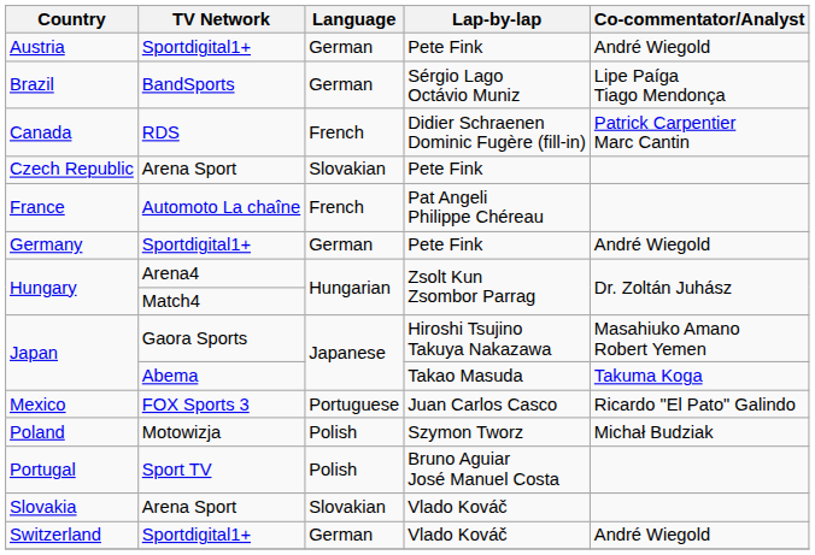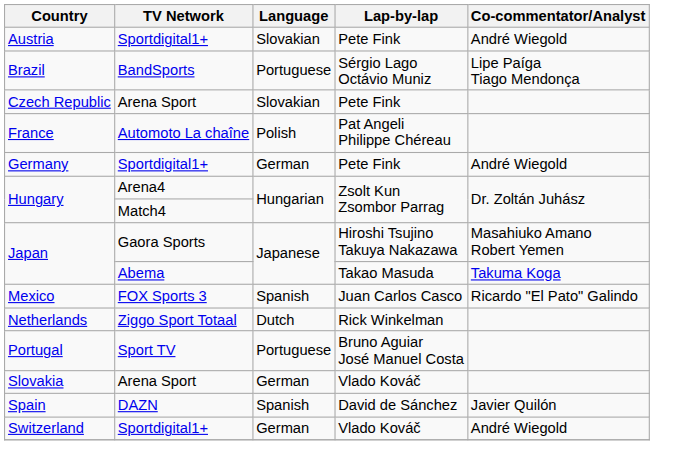 <table class="wikitable sortable" style="font-size: 85%;">
 <tr>
 <th>Country</th>
 <th>TV Network</th>
 <th>Language</th>
 <th>Lap-by-lap</th>
 <th>Co-commentator/Analyst</th>
 </tr>
 <tr>
 <td><a href='#'>Austria</a></td>
 <td><a href='#'>Sportdigital1+</a></td>
-<td>German</td>
+<td>Slovakian</td>
 <td>Pete Fink</td>
 <td>André Wiegold</td>
 </tr>
 <tr>
 <td><a href='#'>Brazil</a></td>
 <td><a href='#'>BandSports</a></td>
-<td>German</td>
+<td>Portuguese</td>
 <td>Sérgio Lago<br> Octávio Muniz</td>
 <td>Lipe Paíga<br> Tiago Mendonça</td>
-</tr>
-<tr>
-<td><a href='#'>Canada</a></td>
-<td><a href='#'>RDS</a></td>
-<td>French</td>
-<td>Didier Schraenen<br>Dominic Fugère (fill-in)</td>
-<td><a href='#'>Patrick Carpentier</a><br>Marc Cantin</td>
 </tr>
 <tr>
 <td><a href='#'>Czech Republic</a></td>
 <td>Arena Sport</td>
 <td>Slovakian</td>
 <td>Pete Fink</td>
 <td></td>
 </tr>
 <tr>
 <td><a href='#'>France</a></td>
 <td><a href='#'>Automoto La chaîne</a></td>
-<td>French</td>
+<td>Polish</td>
 <td>Pat Angeli<br>Philippe Chéreau</td>
 <td></td>
 </tr>
 <tr>
 <td><a href='#'>Germany</a></td>
 <td><a href='#'>Sportdigital1+</a></td>
 <td>German</td>
 <td>Pete Fink</td>
 <td>André Wiegold</td>
 </tr>
 <tr>
 <td rowspan="2"><a href='#'>Hungary</a></td>
 <td>Arena4</td>
 <td rowspan="2">Hungarian</td>
 <td rowspan="2">Zsolt Kun<br>Zsombor Parrag</td>
 <td rowspan="2">Dr. Zoltán Juhász</td>
 </tr>
 <tr>
 <td>Match4</td>
 </tr>
 <tr>
 <td rowspan="2"><a href='#'>Japan</a></td>
 <td>Gaora Sports</td>
 <td rowspan="2">Japanese</td>
 <td>Hiroshi Tsujino<br>Takuya Nakazawa</td>
 <td>Masahiuko Amano<br>Robert Yemen</td>
 </tr>
 <tr>
 <td><a href='#'>Abema</a></td>
 <td>Takao Masuda</td>
 <td><a href='#'>Takuma Koga</a></td>
 </tr>
 <tr>
 <td><a href='#'>Mexico</a></td>
 <td><a href='#'>FOX Sports 3</a></td>
-<td>Portuguese</td>
+<td>Spanish</td>
 <td>Juan Carlos Casco</td>
 <td>Ricardo "El Pato" Galindo</td>
 </tr>
 <tr>
-<td><a href='#'>Poland</a></td>
-<td>Motowizja</td>
-<td>Polish</td>
-<td>Szymon Tworz</td>
-<td>Michał Budziak</td>
+<td><a href='#'>Netherlands</a></td>
+<td><a href='#'>Ziggo Sport Totaal</a></td>
+<td>Dutch</td>
+<td>Rick Winkelman</td>
+<td></td>
 </tr>
 <tr>
 <td><a href='#'>Portugal</a></td>
 <td><a href='#'>Sport TV</a></td>
-<td>Polish</td>
+<td>Portuguese</td>
 <td>Bruno Aguiar<br>José Manuel Costa</td>
 <td></td>
 </tr>
 <tr>
 <td><a href='#'>Slovakia</a></td>
 <td>Arena Sport</td>
-<td>Slovakian</td>
+<td>German</td>
 <td>Vlado Kováč</td>
 <td></td>
+</tr>
+<tr>
+<td><a href='#'>Spain</a></td>
+<td><a href='#'>DAZN</a></td>
+<td>Spanish</td>
+<td>David de Sánchez</td>
+<td>Javier Quilón</td>
 </tr>
 <tr>
 <td><a href='#'>Switzerland</a></td>
 <td><a href='#'>Sportdigital1+</a></td>
 <td>German</td>
 <td>Vlado Kováč</td>
 <td>André Wiegold</td>
 </tr>
 <tr>
 </tr>
 </table>
